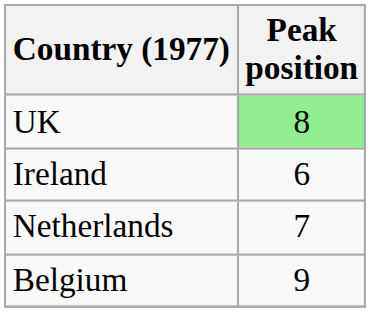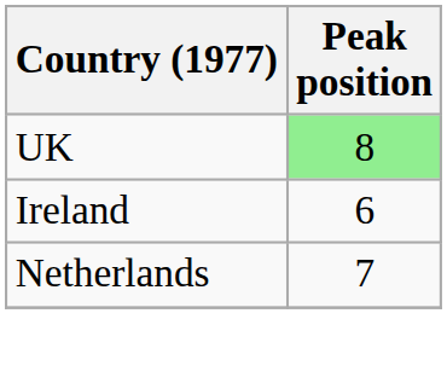 <table class="wikitable sortable">
 <tr>
 <th>Country (1977)</th>
 <th>Peak<br>position</th>
 </tr>
 <tr>
 <td>UK</td>
 <td align="center" style="background: lightgreen;">8</td>
 </tr>
 <tr>
 <td>Ireland</td>
 <td align="center">6</td>
 </tr>
 <tr>
 <td>Netherlands</td>
 <td align="center">7</td>
 </tr>
 <tr>
-<td>Belgium</td>
-<td align="center">9</td>
-</tr>
-<tr>
 </tr>
 </table>
